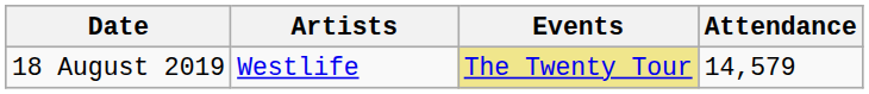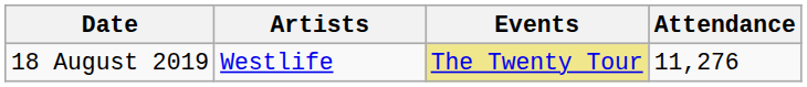 <table class = "wikitable sortable">
 <tr>
 <th>Date</th>
 <th width="110">Artists</th>
 <th>Events</th>
 <th>Attendance</th>
 </tr>
 <tr>
 <td>18 August 2019</td>
 <td><a href='#'>Westlife</a></td>
 <td style="background: khaki;"><a href='#'>The Twenty Tour</a></td>
-<td>14,579</td>
+<td>11,276</td>
 </tr>
 </table>
